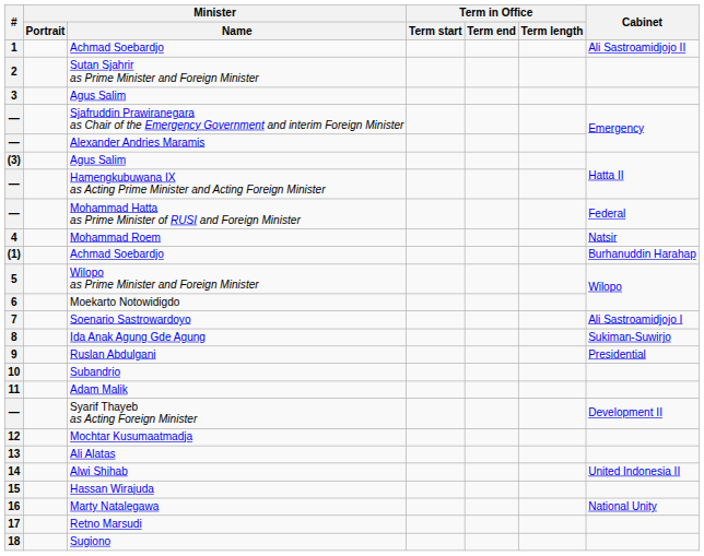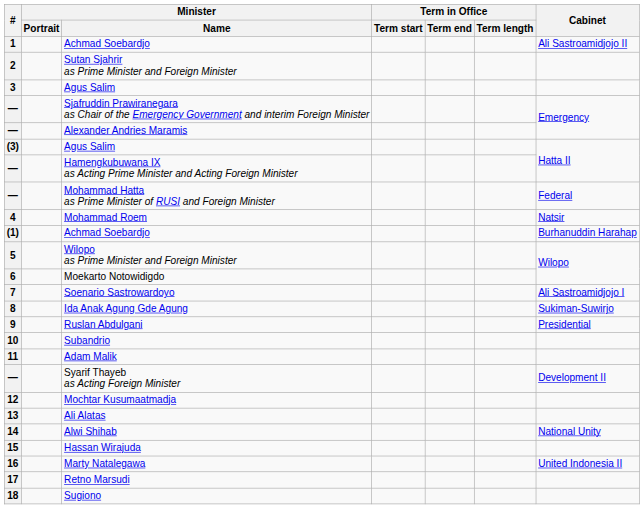 <table class="wikitable">
 <tr>
 <th rowspan="2">#</th>
 <th colspan="2">Minister</th>
 <th colspan="3">Term in Office</th>
 <th rowspan="2">Cabinet</th>
 </tr>
 <tr>
 <th>Portrait</th>
 <th>Name</th>
 <th>Term start</th>
 <th>Term end</th>
 <th>Term length</th>
 </tr>
 <tr>
 <th>1</th>
 <td></td>
 <td><a href='#'>Achmad Soebardjo</a></td>
 <td></td>
 <td></td>
 <td></td>
 <td><a href='#'>Ali Sastroamidjojo II</a></td>
 </tr>
 <tr>
 <th>2</th>
 <td></td>
 <td><a href='#'>Sutan Sjahrir</a><br><em>as Prime Minister and Foreign Minister</em></td>
 <td></td>
 <td></td>
 <td></td>
 <td></td>
 </tr>
 <tr>
 <th>3</th>
 <td></td>
 <td><a href='#'>Agus Salim</a></td>
 <td></td>
 <td></td>
 <td></td>
 <td></td>
 </tr>
 <tr>
 <th>—</th>
 <td></td>
 <td><a href='#'>Sjafruddin Prawiranegara</a><br><em>as Chair of the <a href='#'>Emergency Government</a> and interim Foreign Minister</em></td>
 <td></td>
 <td></td>
 <td></td>
 <td rowspan="2"><a href='#'>Emergency</a></td>
 </tr>
 <tr>
 <th>—</th>
 <td></td>
 <td><a href='#'>Alexander Andries Maramis</a></td>
 <td></td>
 <td></td>
 <td></td>
 </tr>
 <tr>
 <th>(3)</th>
 <td></td>
 <td><a href='#'>Agus Salim</a></td>
 <td></td>
 <td></td>
 <td></td>
 <td rowspan="2"><a href='#'>Hatta II</a></td>
 </tr>
 <tr>
 <th>—</th>
 <td></td>
 <td><a href='#'>Hamengkubuwana IX</a><br><em>as Acting Prime Minister and Acting Foreign Minister</em></td>
 <td></td>
 <td></td>
 <td></td>
 </tr>
 <tr>
 <th>—</th>
 <td></td>
 <td><a href='#'>Mohammad Hatta</a><br><em>as Prime Minister of <a href='#'>RUSI</a> and Foreign Minister</em></td>
 <td></td>
 <td></td>
 <td></td>
 <td><a href='#'>Federal</a></td>
 </tr>
 <tr>
 <th>4</th>
 <td></td>
 <td><a href='#'>Mohammad Roem</a></td>
 <td></td>
 <td></td>
 <td></td>
 <td><a href='#'>Natsir</a></td>
 </tr>
 <tr>
 <th>(1)</th>
 <td></td>
 <td><a href='#'>Achmad Soebardjo</a></td>
 <td></td>
 <td></td>
 <td></td>
 <td><a href='#'>Burhanuddin Harahap</a></td>
 </tr>
 <tr>
 <th>5</th>
 <td></td>
 <td><a href='#'>Wilopo</a><br><em>as Prime Minister and Foreign Minister</em></td>
 <td></td>
 <td></td>
 <td></td>
 <td rowspan="2"><a href='#'>Wilopo</a></td>
 </tr>
 <tr>
 <th>6</th>
 <td></td>
 <td>Moekarto Notowidigdo</td>
 <td></td>
 <td></td>
 <td></td>
 </tr>
 <tr>
 <th>7</th>
 <td></td>
 <td><a href='#'>Soenario Sastrowardoyo</a></td>
 <td></td>
 <td></td>
 <td></td>
 <td><a href='#'>Ali Sastroamidjojo I</a></td>
 </tr>
 <tr>
 <th>8</th>
 <td></td>
 <td><a href='#'>Ida Anak Agung Gde Agung</a></td>
 <td></td>
 <td></td>
 <td></td>
 <td><a href='#'>Sukiman-Suwirjo</a></td>
 </tr>
 <tr>
 <th>9</th>
 <td></td>
 <td><a href='#'>Ruslan Abdulgani</a></td>
 <td></td>
 <td></td>
 <td></td>
 <td><a href='#'>Presidential</a></td>
 </tr>
 <tr>
 <th>10</th>
 <td></td>
 <td><a href='#'>Subandrio</a></td>
 <td></td>
 <td></td>
 <td></td>
 <td></td>
 </tr>
 <tr>
 <th>11</th>
 <td></td>
 <td><a href='#'>Adam Malik</a></td>
 <td></td>
 <td></td>
 <td></td>
 <td></td>
 </tr>
 <tr>
 <th>—</th>
 <td></td>
 <td>Syarif Thayeb<br><em>as Acting Foreign Minister</em> </td>
 <td></td>
 <td></td>
 <td></td>
 <td><a href='#'>Development II</a></td>
 </tr>
 <tr>
 <th>12</th>
 <td></td>
 <td><a href='#'>Mochtar Kusumaatmadja</a></td>
 <td></td>
 <td></td>
 <td></td>
 <td></td>
 </tr>
 <tr>
 <th>13</th>
 <td></td>
 <td><a href='#'>Ali Alatas</a></td>
 <td></td>
 <td></td>
 <td></td>
 <td></td>
 </tr>
 <tr>
 <th>14</th>
 <td></td>
 <td><a href='#'>Alwi Shihab</a></td>
 <td></td>
 <td></td>
 <td></td>
-<td><a href='#'>United Indonesia II</a></td>
+<td><a href='#'>National Unity</a></td>
 </tr>
 <tr>
 <th>15</th>
 <td></td>
 <td><a href='#'>Hassan Wirajuda</a></td>
 <td></td>
 <td></td>
 <td></td>
 <td></td>
 </tr>
 <tr>
 <th>16</th>
 <td></td>
 <td><a href='#'>Marty Natalegawa</a></td>
 <td></td>
 <td></td>
 <td></td>
-<td><a href='#'>National Unity</a></td>
+<td><a href='#'>United Indonesia II</a></td>
 </tr>
 <tr>
 <th>17</th>
 <td></td>
 <td><a href='#'>Retno Marsudi</a></td>
 <td></td>
 <td></td>
 <td></td>
 <td></td>
 </tr>
 <tr>
 <th>18</th>
 <td></td>
 <td><a href='#'>Sugiono</a></td>
 <td></td>
 <td></td>
 <td></td>
 <td></td>
 </tr>
 </table>
